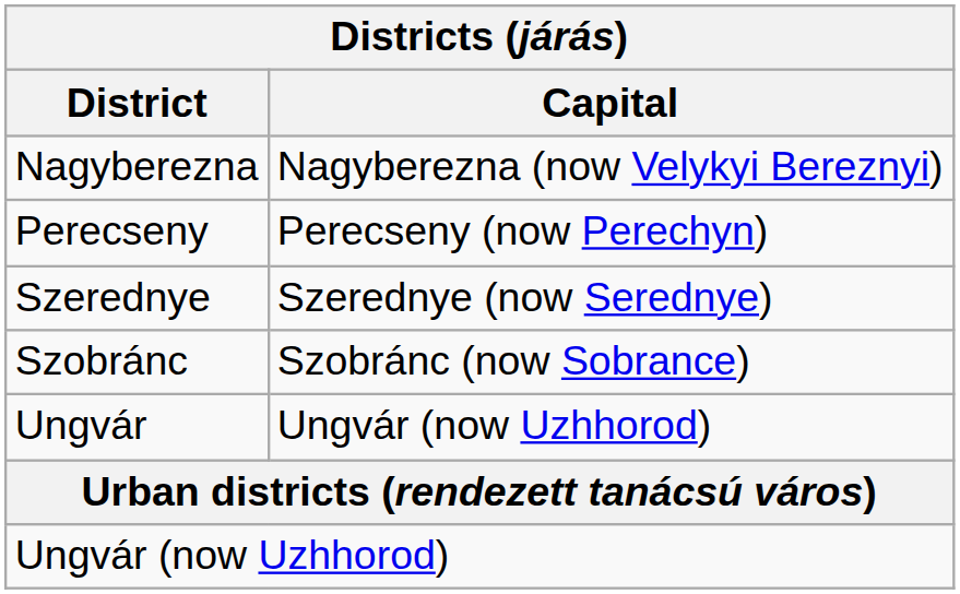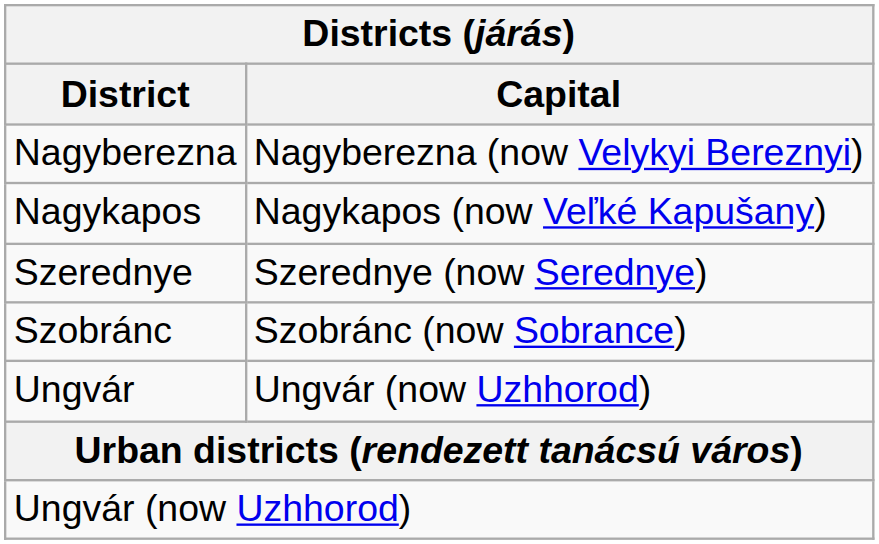 <table class="wikitable">
 <tr>
 <th colspan=2>Districts (<em>járás</em>)</th>
 </tr>
 <tr>
 <th>District</th>
 <th>Capital</th>
 </tr>
 <tr>
 <td> Nagyberezna</td>
 <td>Nagyberezna (now <a href='#'>Velykyi Bereznyi</a>)</td>
 </tr>
 <tr>
-<td> Perecseny</td>
-<td>Perecseny (now <a href='#'>Perechyn</a>)</td>
+<td> Nagykapos</td>
+<td>Nagykapos (now <a href='#'>Veľké Kapušany</a>)</td>
 </tr>
 <tr>
 <td> Szerednye</td>
 <td>Szerednye (now <a href='#'>Serednye</a>)</td>
 </tr>
 <tr>
 <td> Szobránc</td>
 <td>Szobránc (now <a href='#'>Sobrance</a>)</td>
 </tr>
 <tr>
 <td> Ungvár</td>
 <td>Ungvár (now <a href='#'>Uzhhorod</a>)</td>
 </tr>
 <tr>
 <th colspan=2>Urban districts (<em>rendezett tanácsú város</em>)</th>
 </tr>
 <tr>
 <td colspan=2> Ungvár (now <a href='#'>Uzhhorod</a>)</td>
 </tr>
 </table>
